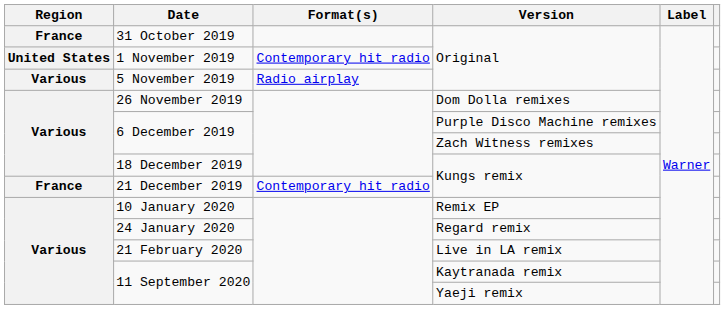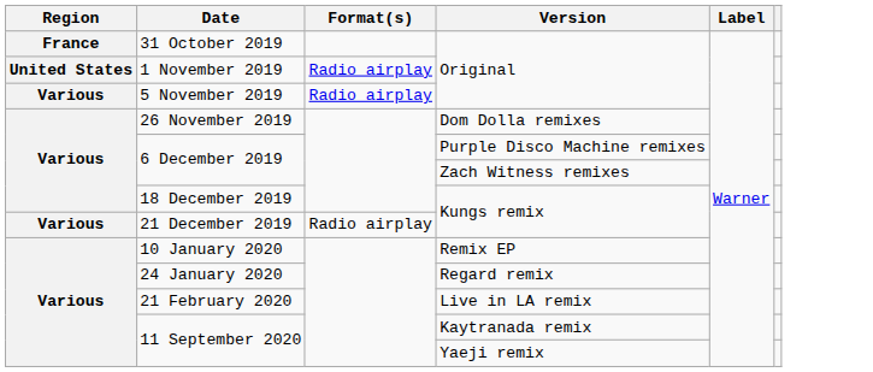 <table class="wikitable plainrowheaders" border="1">
 <tr>
 <th scope="col">Region</th>
 <th scope="col">Date</th>
 <th scope="col">Format(s)</th>
 <th scope="col">Version</th>
 <th scope="col">Label</th>
 <th scope="col"></th>
 </tr>
 <tr>
 <th scope="row">France</th>
 <td>31 October 2019</td>
 <td></td>
 <td rowspan="3">Original</td>
 <td rowspan="13"><a href='#'>Warner</a></td>
 <td style="text-align:center;"></td>
 </tr>
 <tr>
 <th scope="row">United States</th>
 <td>1 November 2019</td>
-<td><a href='#'>Contemporary hit radio</a></td>
+<td><a href='#'>Radio airplay</a></td>
 <td style="text-align:center;"></td>
 </tr>
 <tr>
 <th scope="row">Various</th>
 <td>5 November 2019</td>
 <td><a href='#'>Radio airplay</a></td>
 <td style="text-align:center;"></td>
 </tr>
 <tr>
 <th scope="row" rowspan="4">Various</th>
 <td>26 November 2019</td>
 <td rowspan="4"></td>
 <td>Dom Dolla remixes</td>
 <td style="text-align:center;"></td>
 </tr>
 <tr>
 <td rowspan="2">6 December 2019</td>
 <td>Purple Disco Machine remixes</td>
 <td style="text-align:center;"></td>
 </tr>
 <tr>
 <td>Zach Witness remixes</td>
 <td style="text-align:center;"></td>
 </tr>
 <tr>
 <td>18 December 2019</td>
 <td rowspan="2">Kungs remix</td>
 <td style="text-align:center;"></td>
 </tr>
 <tr>
-<th scope="row">France</th>
+<th scope="row">Various</th>
 <td>21 December 2019</td>
-<td><a href='#'>Contemporary hit radio</a></td>
+<td>Radio airplay</td>
 <td style="text-align:center;"></td>
 </tr>
 <tr>
 <th scope="row" rowspan="5">Various</th>
 <td>10 January 2020</td>
 <td rowspan="5"></td>
 <td>Remix EP</td>
 <td style="text-align:center;"></td>
 </tr>
 <tr>
 <td>24 January 2020</td>
 <td>Regard remix</td>
 <td style="text-align:center;"></td>
 </tr>
 <tr>
 <td>21 February 2020</td>
 <td>Live in LA remix</td>
 <td style="text-align:center;"></td>
 </tr>
 <tr>
 <td rowspan="2">11 September 2020</td>
 <td>Kaytranada remix</td>
 <td style="text-align:center;"></td>
 </tr>
 <tr>
 <td>Yaeji remix</td>
 <td style="text-align:center;"></td>
 </tr>
 </table>
